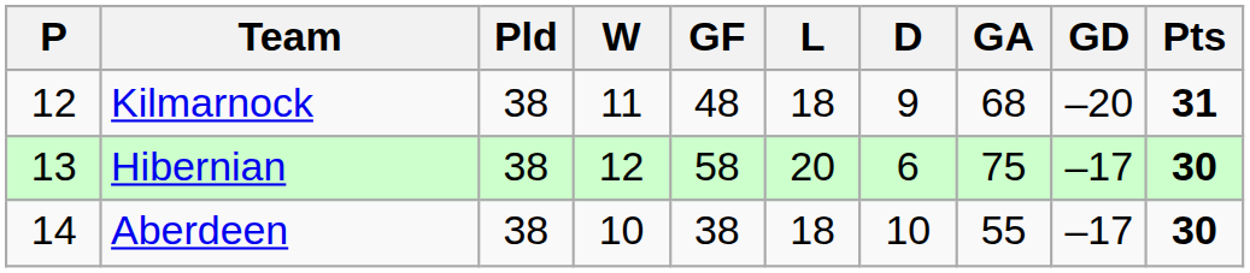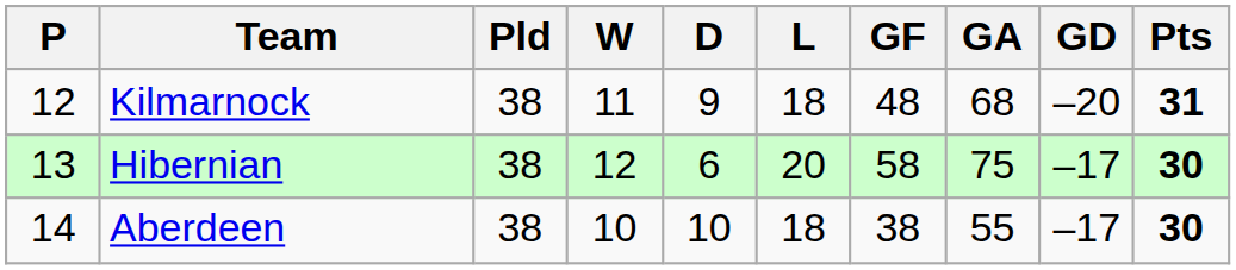 <table class="wikitable" style="text-align: center;">
 <tr>
 <th width=30>P</th>
 <th width=140>Team</th>
 <th width=30>Pld</th>
 <th width=30>W</th>
+<th width=30>D</th>
+<th width=30>L</th>
 <th width=30>GF</th>
-<th width=30>L</th>
-<th width=30>D</th>
 <th width=30>GA</th>
 <th width=30>GD</th>
 <th width=30>Pts</th>
 </tr>
 <tr>
 <td>12</td>
 <td align=left><a href='#'>Kilmarnock</a></td>
 <td>38</td>
 <td>11</td>
+<td>9</td>
+<td>18</td>
 <td>48</td>
-<td>18</td>
-<td>9</td>
 <td>68</td>
 <td>–20</td>
 <td><strong>31</strong></td>
 </tr>
 <tr style="background:#ccffcc;">
 <td>13</td>
 <td align=left><a href='#'>Hibernian</a></td>
 <td>38</td>
 <td>12</td>
+<td>6</td>
+<td>20</td>
 <td>58</td>
-<td>20</td>
-<td>6</td>
 <td>75</td>
 <td>–17</td>
 <td><strong>30</strong></td>
 </tr>
 <tr>
 <td>14</td>
 <td align=left><a href='#'>Aberdeen</a></td>
 <td>38</td>
 <td>10</td>
+<td>10</td>
+<td>18</td>
 <td>38</td>
-<td>18</td>
-<td>10</td>
 <td>55</td>
 <td>–17</td>
 <td><strong>30</strong></td>
 </tr>
 </table>
